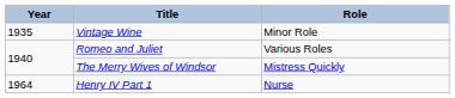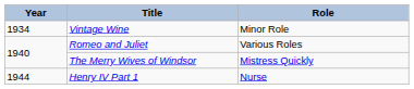 <table class="wikitable" style="font-size: 95%;">
 <tr>
 <th style="background:#B0C4DE;" width="100">Year</th>
 <th style="background:#B0C4DE;" width="300">Title</th>
 <th style="background:#B0C4DE;" width="300">Role</th>
 </tr>
 <tr>
-<td>1935</td>
+<td>1934</td>
 <td><em><a href='#'>Vintage Wine</a></em></td>
 <td>Minor Role</td>
 </tr>
 <tr>
 <td rowspan="2">1940</td>
 <td><em><a href='#'>Romeo and Juliet</a></em></td>
 <td>Various Roles</td>
 </tr>
 <tr>
 <td><em><a href='#'>The Merry Wives of Windsor</a></em></td>
 <td><a href='#'>Mistress Quickly</a></td>
 </tr>
 <tr>
-<td>1964</td>
+<td>1944</td>
 <td><em><a href='#'>Henry IV Part 1</a></em></td>
 <td><a href='#'>Nurse</a></td>
 </tr>
 </table>
